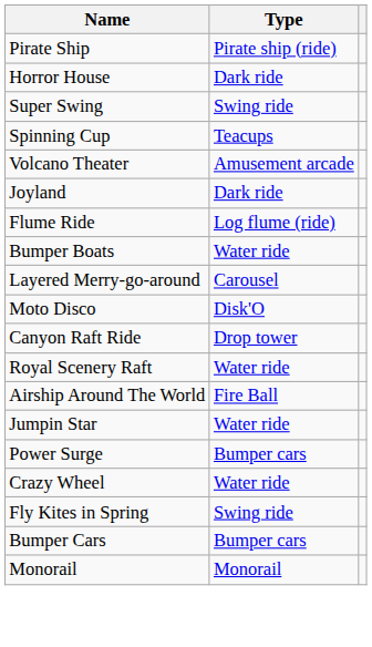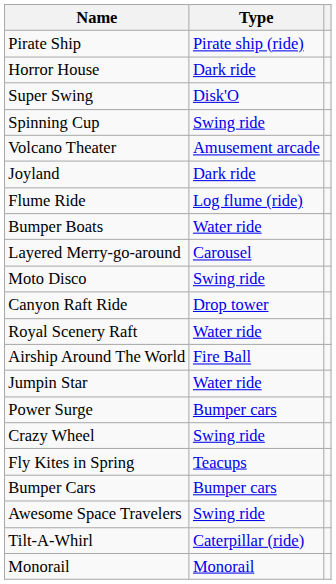 <table class="wikitable">
 <tr>
 <th>Name</th>
 <th>Type</th>
 <th></th>
 </tr>
 <tr>
 <td>Pirate Ship</td>
 <td><a href='#'>Pirate ship (ride)</a></td>
 <td></td>
 </tr>
 <tr>
 <td>Horror House</td>
 <td><a href='#'>Dark ride</a></td>
 <td></td>
 </tr>
 <tr>
 <td>Super Swing</td>
-<td><a href='#'>Swing ride</a></td>
+<td><a href='#'>Disk'O</a></td>
 <td></td>
 </tr>
 <tr>
 <td>Spinning Cup</td>
-<td><a href='#'>Teacups</a></td>
+<td><a href='#'>Swing ride</a></td>
 <td></td>
 </tr>
 <tr>
 <td>Volcano Theater</td>
 <td><a href='#'>Amusement arcade</a></td>
 <td></td>
 </tr>
 <tr>
 <td>Joyland</td>
 <td><a href='#'>Dark ride</a></td>
 <td></td>
 </tr>
 <tr>
 <td>Flume Ride</td>
 <td><a href='#'>Log flume (ride)</a></td>
 <td></td>
 </tr>
 <tr>
 <td>Bumper Boats</td>
 <td><a href='#'>Water ride</a></td>
 <td></td>
 </tr>
 <tr>
 <td>Layered Merry-go-around</td>
 <td><a href='#'>Carousel</a></td>
 <td></td>
 </tr>
 <tr>
 <td>Moto Disco</td>
-<td><a href='#'>Disk'O</a></td>
+<td><a href='#'>Swing ride</a></td>
 <td></td>
 </tr>
 <tr>
 <td>Canyon Raft Ride</td>
 <td><a href='#'>Drop tower</a></td>
 <td></td>
 </tr>
 <tr>
 <td>Royal Scenery Raft</td>
 <td><a href='#'>Water ride</a></td>
 <td></td>
 </tr>
 <tr>
 <td>Airship Around The World</td>
 <td><a href='#'>Fire Ball</a></td>
 <td></td>
 </tr>
 <tr>
 <td>Jumpin Star</td>
 <td><a href='#'>Water ride</a></td>
 <td></td>
 </tr>
 <tr>
 <td>Power Surge</td>
 <td><a href='#'>Bumper cars</a></td>
 <td></td>
 </tr>
 <tr>
 <td>Crazy Wheel</td>
-<td><a href='#'>Water ride</a></td>
+<td><a href='#'>Swing ride</a></td>
 <td></td>
 </tr>
 <tr>
 <td>Fly Kites in Spring</td>
-<td><a href='#'>Swing ride</a></td>
+<td><a href='#'>Teacups</a></td>
 <td></td>
 </tr>
 <tr>
 <td>Bumper Cars</td>
 <td><a href='#'>Bumper cars</a></td>
 <td></td>
 </tr>
 <tr>
+<td>Awesome Space Travelers</td>
+<td><a href='#'>Swing ride</a></td>
+<td></td>
+</tr>
+<tr>
+<td>Tilt-A-Whirl</td>
+<td><a href='#'>Caterpillar (ride)</a></td>
+<td></td>
+</tr>
+<tr>
 <td>Monorail</td>
 <td><a href='#'>Monorail</a></td>
 <td></td>
 </tr>
 </table>
